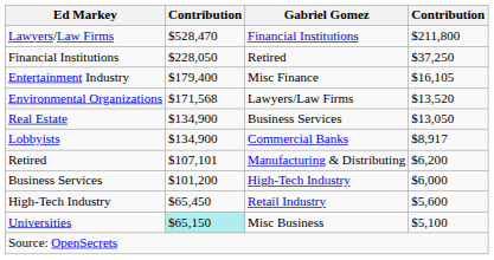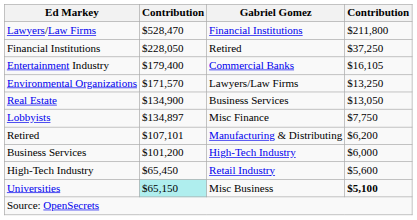 <table class="wikitable sortable">
 <tr>
 <th>Ed Markey</th>
 <th>Contribution</th>
 <th>Gabriel Gomez</th>
 <th>Contribution</th>
 </tr>
 <tr>
 <td><a href='#'>Lawyers</a>/<a href='#'>Law Firms</a></td>
 <td>$528,470</td>
 <td><a href='#'>Financial Institutions</a></td>
 <td>$211,800</td>
 </tr>
 <tr>
 <td>Financial Institutions</td>
 <td>$228,050</td>
 <td>Retired</td>
 <td>$37,250</td>
 </tr>
 <tr>
 <td><a href='#'>Entertainment</a> Industry</td>
 <td>$179,400</td>
-<td>Misc Finance</td>
+<td><a href='#'>Commercial Banks</a></td>
 <td>$16,105</td>
 </tr>
 <tr>
 <td><a href='#'>Environmental Organizations</a></td>
-<td>$171,568</td>
+<td>$171,570</td>
 <td>Lawyers/Law Firms</td>
-<td>$13,520</td>
+<td>$13,250</td>
 </tr>
 <tr>
 <td><a href='#'>Real Estate</a></td>
 <td>$134,900</td>
 <td>Business Services</td>
 <td>$13,050</td>
 </tr>
 <tr>
 <td><a href='#'>Lobbyists</a></td>
-<td>$134,900</td>
-<td><a href='#'>Commercial Banks</a></td>
-<td>$8,917</td>
+<td>$134,897</td>
+<td>Misc Finance</td>
+<td>$7,750</td>
 </tr>
 <tr>
 <td>Retired</td>
 <td>$107,101</td>
 <td><a href='#'>Manufacturing</a> & Distributing</td>
 <td>$6,200</td>
 </tr>
 <tr>
 <td>Business Services</td>
 <td>$101,200</td>
 <td><a href='#'>High-Tech Industry</a></td>
 <td>$6,000</td>
 </tr>
 <tr>
 <td>High-Tech Industry</td>
 <td>$65,450</td>
 <td><a href='#'>Retail Industry</a></td>
 <td>$5,600</td>
 </tr>
 <tr>
 <td><a href='#'>Universities</a></td>
 <td style="background: paleturquoise;">$65,150</td>
 <td>Misc Business</td>
-<td>$5,100</td>
+<td><strong>$5,100</strong></td>
 </tr>
 <tr>
 <td colspan=5>Source: <a href='#'>OpenSecrets</a></td>
 </tr>
 </table>
